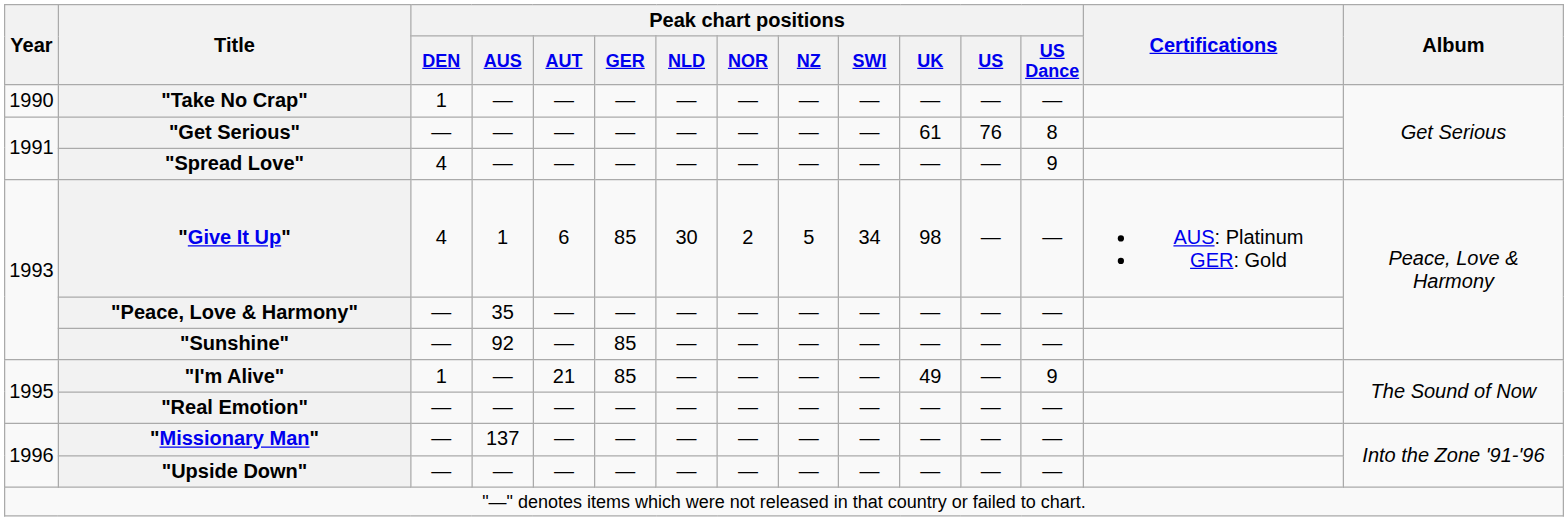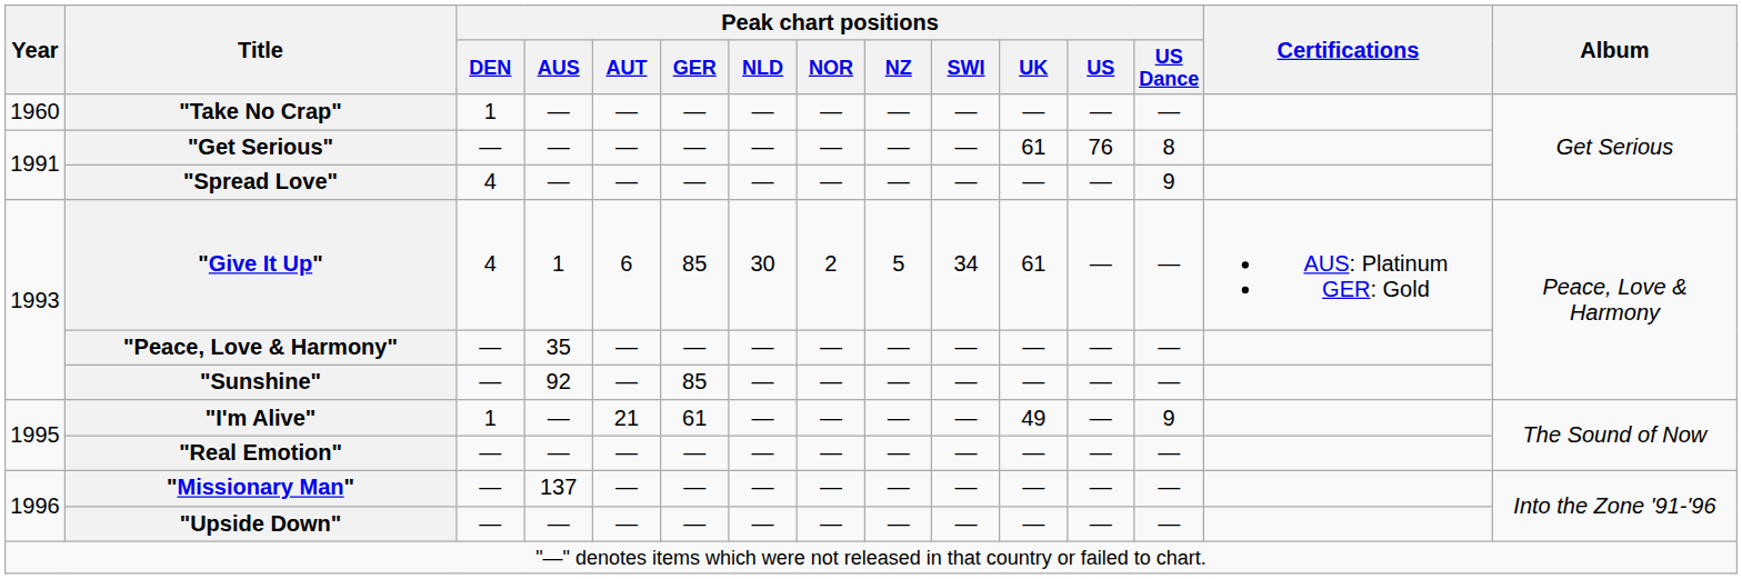 <table class="wikitable plainrowheaders" style="text-align:center;">
 <tr>
 <th scope="col" rowspan="2">Year</th>
 <th scope="col" rowspan="2" style="width:18em;">Title</th>
 <th scope="col" colspan="11">Peak chart positions</th>
 <th scope="col" rowspan="2" style="width:13em;"><a href='#'>Certifications</a></th>
 <th scope="col" rowspan="2" style="width:11em;">Album</th>
 </tr>
 <tr>
 <th scope="col" style="width:3em;font-size:90%;"><a href='#'>DEN</a><br></th>
 <th scope="col" style="width:3em;font-size:90%;"><a href='#'>AUS</a><br></th>
 <th scope="col" style="width:3em;font-size:90%;"><a href='#'>AUT</a><br></th>
 <th scope="col" style="width:3em;font-size:90%;"><a href='#'>GER</a><br></th>
 <th scope="col" style="width:3em;font-size:90%;"><a href='#'>NLD</a><br></th>
 <th scope="col" style="width:3em;font-size:90%;"><a href='#'>NOR</a><br></th>
 <th scope="col" style="width:3em;font-size:90%;"><a href='#'>NZ</a><br></th>
 <th scope="col" style="width:3em;font-size:90%;"><a href='#'>SWI</a><br></th>
 <th scope="col" style="width:3em;font-size:90%;"><a href='#'>UK</a><br></th>
 <th scope="col" style="width:3em;font-size:90%;"><a href='#'>US</a><br></th>
 <th scope="col" style="width:3em;font-size:90%;"><a href='#'>US<br>Dance</a><br></th>
 </tr>
 <tr>
-<td>1990</td>
+<td>1960</td>
 <th scope="row">"Take No Crap"</th>
 <td>1</td>
 <td>—</td>
 <td>—</td>
 <td>—</td>
 <td>—</td>
 <td>—</td>
 <td>—</td>
 <td>—</td>
 <td>—</td>
 <td>—</td>
 <td>—</td>
 <td></td>
 <td rowspan="3"><em>Get Serious</em></td>
 </tr>
 <tr>
 <td rowspan="2">1991</td>
 <th scope="row">"Get Serious"</th>
 <td>—</td>
 <td>—</td>
 <td>—</td>
 <td>—</td>
 <td>—</td>
 <td>—</td>
 <td>—</td>
 <td>—</td>
 <td>61</td>
 <td>76</td>
 <td>8</td>
 <td></td>
 </tr>
 <tr>
 <th scope="row">"Spread Love"</th>
 <td>4</td>
 <td>—</td>
 <td>—</td>
 <td>—</td>
 <td>—</td>
 <td>—</td>
 <td>—</td>
 <td>—</td>
 <td>—</td>
 <td>—</td>
 <td>9</td>
 <td></td>
 </tr>
 <tr>
 <td rowspan="3">1993</td>
 <th scope="row">"<a href='#'>Give It Up</a>"</th>
 <td>4</td>
 <td>1</td>
 <td>6</td>
 <td>85</td>
 <td>30</td>
 <td>2</td>
 <td>5</td>
 <td>34</td>
-<td>98</td>
+<td>61</td>
 <td>—</td>
 <td>—</td>
 <td><br><ul><li><a href='#'>AUS</a>: Platinum</li><li><a href='#'>GER</a>: Gold</li></ul></td>
 <td rowspan="3"><em>Peace, Love & Harmony</em></td>
 </tr>
 <tr>
 <th scope="row">"Peace, Love & Harmony"</th>
 <td>—</td>
 <td>35</td>
 <td>—</td>
 <td>—</td>
 <td>—</td>
 <td>—</td>
 <td>—</td>
 <td>—</td>
 <td>—</td>
 <td>—</td>
 <td>—</td>
 <td></td>
 </tr>
 <tr>
 <th scope="row">"Sunshine"</th>
 <td>—</td>
 <td>92</td>
 <td>—</td>
 <td>85</td>
 <td>—</td>
 <td>—</td>
 <td>—</td>
 <td>—</td>
 <td>—</td>
 <td>—</td>
 <td>—</td>
 <td></td>
 </tr>
 <tr>
 <td rowspan="2">1995</td>
 <th scope="row">"I'm Alive"</th>
 <td>1</td>
 <td>—</td>
 <td>21</td>
-<td>85</td>
+<td>61</td>
 <td>—</td>
 <td>—</td>
 <td>—</td>
 <td>—</td>
 <td>49</td>
 <td>—</td>
 <td>9</td>
 <td></td>
 <td rowspan="2"><em>The Sound of Now</em></td>
 </tr>
 <tr>
 <th scope="row">"Real Emotion"</th>
 <td>—</td>
 <td>—</td>
 <td>—</td>
 <td>—</td>
 <td>—</td>
 <td>—</td>
 <td>—</td>
 <td>—</td>
 <td>—</td>
 <td>—</td>
 <td>—</td>
 <td></td>
 </tr>
 <tr>
 <td rowspan="2">1996</td>
 <th scope="row">"<a href='#'>Missionary Man</a>"</th>
 <td>—</td>
 <td>137</td>
 <td>—</td>
 <td>—</td>
 <td>—</td>
 <td>—</td>
 <td>—</td>
 <td>—</td>
 <td>—</td>
 <td>—</td>
 <td>—</td>
 <td></td>
 <td rowspan="2"><em>Into the Zone '91-'96</em></td>
 </tr>
 <tr>
 <th scope="row">"Upside Down"</th>
 <td>—</td>
 <td>—</td>
 <td>—</td>
 <td>—</td>
 <td>—</td>
 <td>—</td>
 <td>—</td>
 <td>—</td>
 <td>—</td>
 <td>—</td>
 <td>—</td>
 <td></td>
 </tr>
 <tr>
 <td colspan="15" style="font-size:90%;">"—" denotes items which were not released in that country or failed to chart.</td>
 </tr>
 </table>
